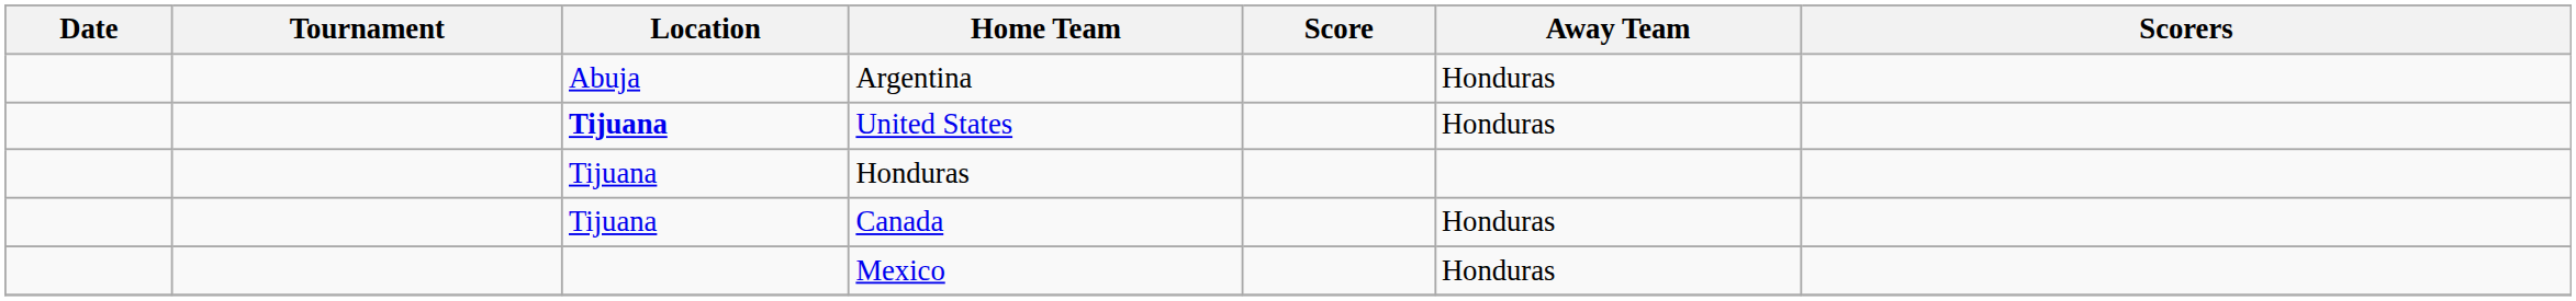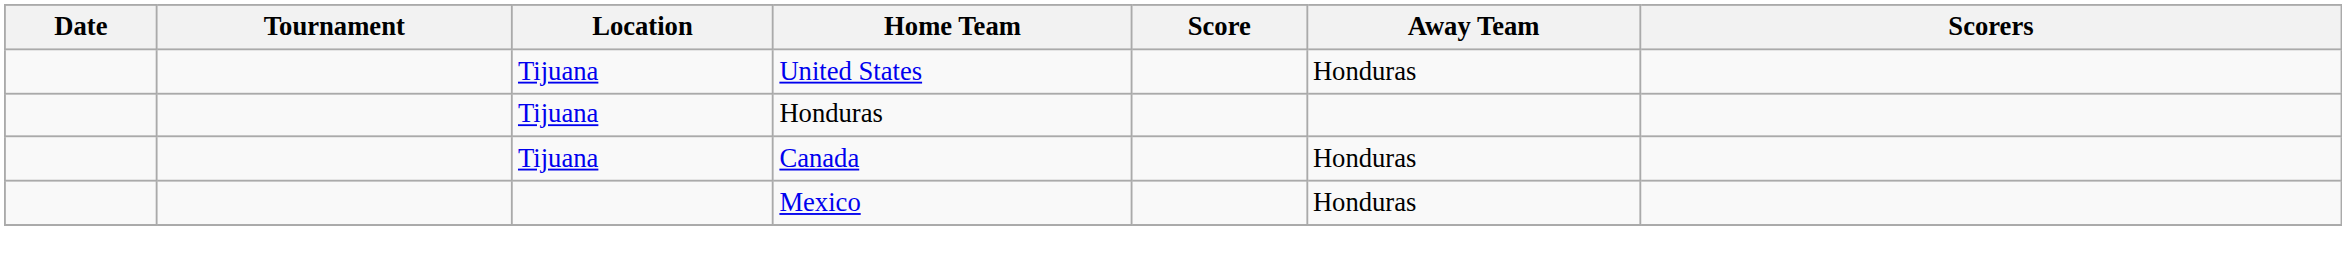 <table class="wikitable" width=100% style="font-size: 90%">
 <tr>
 <th>Date</th>
 <th>Tournament</th>
 <th>Location</th>
 <th>Home Team</th>
 <th>Score</th>
 <th>Away Team</th>
 <th width=30%>Scorers</th>
 </tr>
 <tr>
 <td></td>
 <td></td>
-<td> <a href='#'>Abuja</a></td>
-<td> Argentina</td>
-<td></td>
-<td> Honduras</td>
-<td></td>
-</tr>
-<tr>
-<td></td>
-<td></td>
-<td><strong> <a href='#'>Tijuana</a></strong></td>
+<td> <a href='#'>Tijuana</a></td>
 <td> <a href='#'>United States</a></td>
 <td></td>
 <td> Honduras</td>
 </tr>
 <tr>
 <td></td>
 <td></td>
 <td> <a href='#'>Tijuana</a></td>
 <td> Honduras</td>
 <td></td>
 <td></td>
 <td></td>
 </tr>
 <tr>
 <td></td>
 <td></td>
 <td> <a href='#'>Tijuana</a></td>
 <td> <a href='#'>Canada</a></td>
 <td></td>
 <td> Honduras</td>
 <td></td>
 </tr>
 <tr>
 <td></td>
 <td></td>
 <td></td>
 <td> <a href='#'>Mexico</a></td>
 <td></td>
 <td> Honduras</td>
 <td></td>
 </tr>
 <tr>
 </tr>
 </table>
